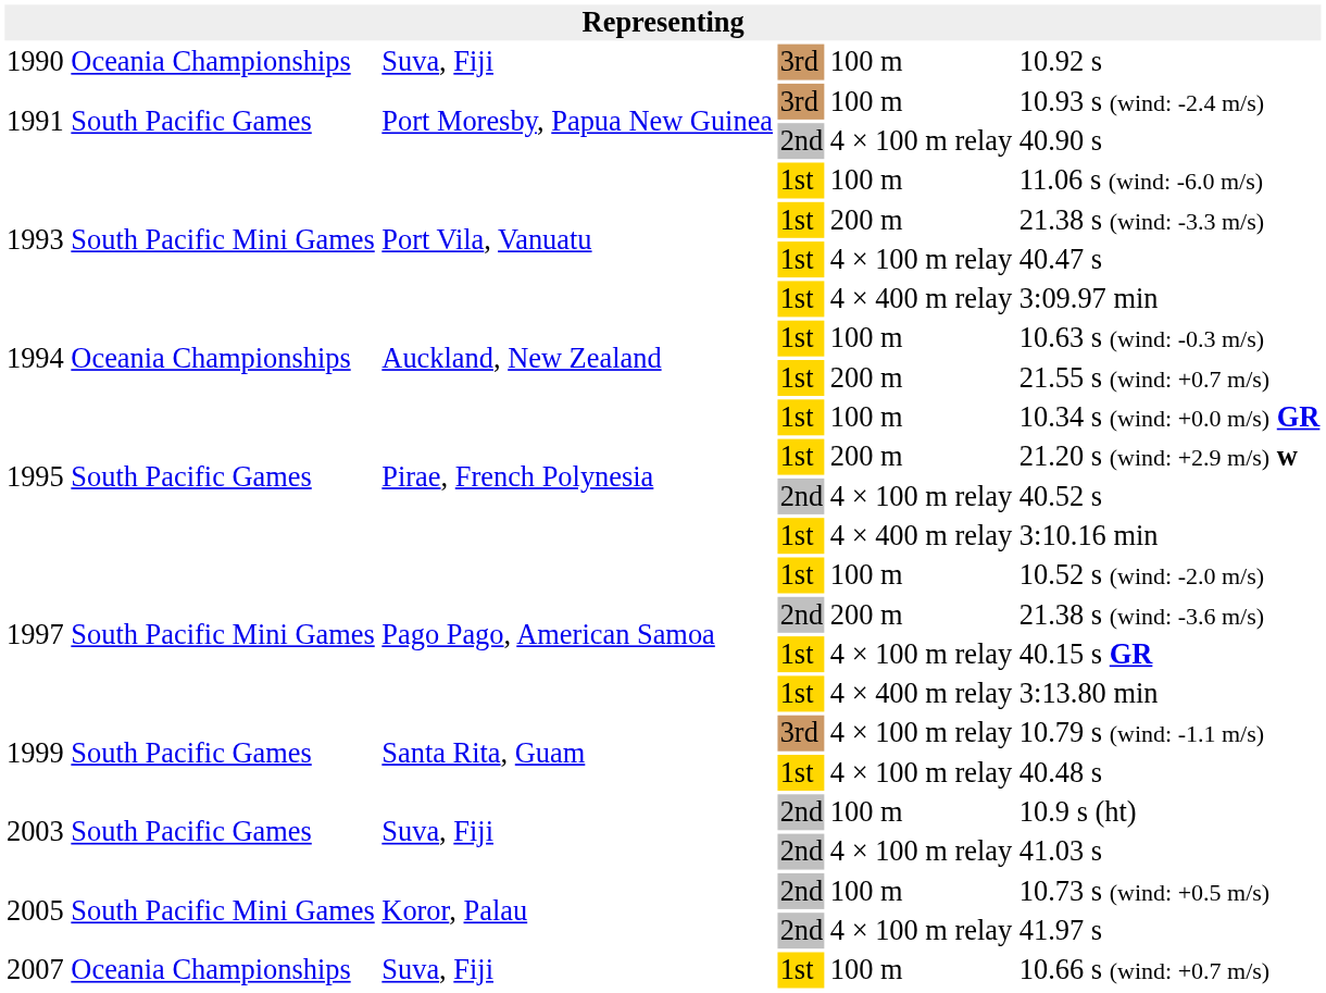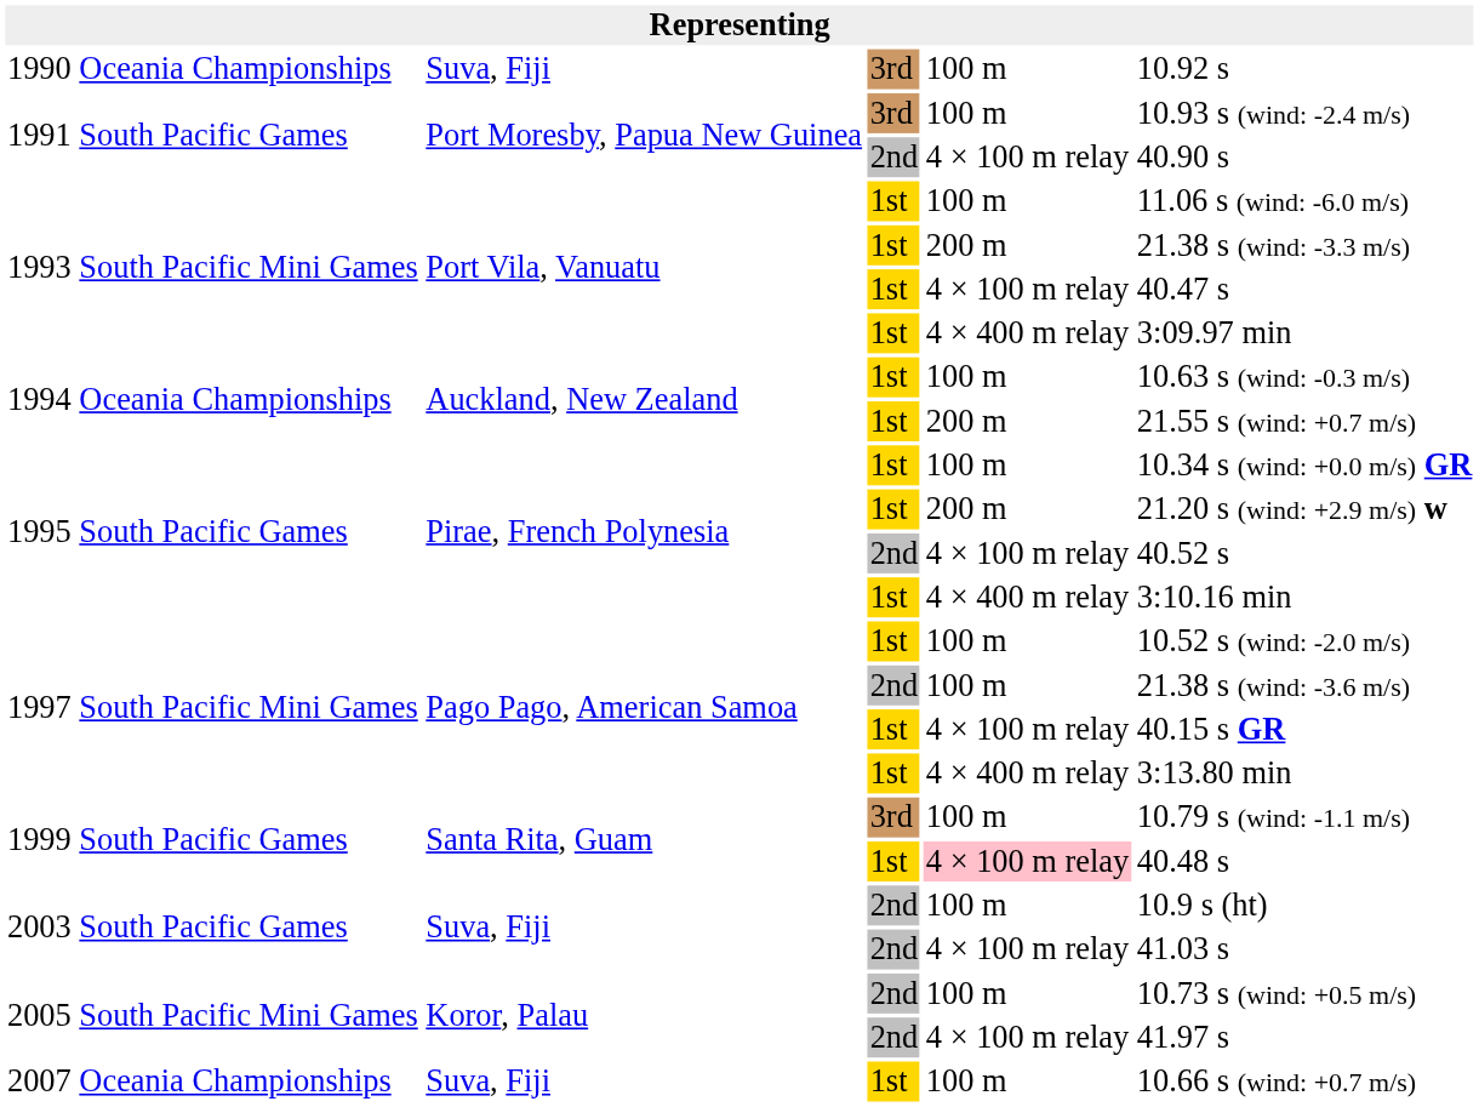 <table>
 <tr>
 <th bgcolor="#eeeeee" colspan="6">Representing </th>
 </tr>
 <tr>
 <td>1990</td>
 <td><a href='#'>Oceania Championships</a></td>
 <td><a href='#'>Suva</a>, <a href='#'>Fiji</a></td>
 <td bgcolor=cc9966>3rd</td>
 <td>100 m</td>
 <td>10.92 s</td>
 </tr>
 <tr>
 <td rowspan=2>1991</td>
 <td rowspan=2><a href='#'>South Pacific Games</a></td>
 <td rowspan=2><a href='#'>Port Moresby</a>, <a href='#'>Papua New Guinea</a></td>
 <td bgcolor=cc9966>3rd</td>
 <td>100 m</td>
 <td>10.93 s <small>(wind: -2.4 m/s)</small></td>
 </tr>
 <tr>
 <td bgcolor=silver>2nd</td>
 <td>4 × 100 m relay</td>
 <td>40.90 s</td>
 </tr>
 <tr>
 <td rowspan=4>1993</td>
 <td rowspan=4><a href='#'>South Pacific Mini Games</a></td>
 <td rowspan=4><a href='#'>Port Vila</a>, <a href='#'>Vanuatu</a></td>
 <td bgcolor=gold>1st</td>
 <td>100 m</td>
 <td>11.06 s <small>(wind: -6.0 m/s)</small></td>
 </tr>
 <tr>
 <td bgcolor=gold>1st</td>
 <td>200 m</td>
 <td>21.38 s <small>(wind: -3.3 m/s)</small></td>
 </tr>
 <tr>
 <td bgcolor=gold>1st</td>
 <td>4 × 100 m relay</td>
 <td>40.47 s</td>
 </tr>
 <tr>
 <td bgcolor=gold>1st</td>
 <td>4 × 400 m relay</td>
 <td>3:09.97 min</td>
 </tr>
 <tr>
 <td rowspan=2>1994</td>
 <td rowspan=2><a href='#'>Oceania Championships</a></td>
 <td rowspan=2><a href='#'>Auckland</a>, <a href='#'>New Zealand</a></td>
 <td bgcolor=gold>1st</td>
 <td>100 m</td>
 <td>10.63 s <small>(wind: -0.3 m/s)</small></td>
 </tr>
 <tr>
 <td bgcolor=gold>1st</td>
 <td>200 m</td>
 <td>21.55 s <small>(wind: +0.7 m/s)</small></td>
 </tr>
 <tr>
 <td rowspan=4>1995</td>
 <td rowspan=4><a href='#'>South Pacific Games</a></td>
 <td rowspan=4><a href='#'>Pirae</a>, <a href='#'>French Polynesia</a></td>
 <td bgcolor=gold>1st</td>
 <td>100 m</td>
 <td>10.34 s <small>(wind: +0.0 m/s)</small> <strong><a href='#'>GR</a></strong></td>
 </tr>
 <tr>
 <td bgcolor=gold>1st</td>
 <td>200 m</td>
 <td>21.20 s <small>(wind: +2.9 m/s)</small> <strong>w</strong></td>
 </tr>
 <tr>
 <td bgcolor=silver>2nd</td>
 <td>4 × 100 m relay</td>
 <td>40.52 s</td>
 </tr>
 <tr>
 <td bgcolor=gold>1st</td>
 <td>4 × 400 m relay</td>
 <td>3:10.16 min</td>
 </tr>
 <tr>
 <td rowspan=4>1997</td>
 <td rowspan=4><a href='#'>South Pacific Mini Games</a></td>
 <td rowspan=4><a href='#'>Pago Pago</a>, <a href='#'>American Samoa</a></td>
 <td bgcolor=gold>1st</td>
 <td>100 m</td>
 <td>10.52 s <small>(wind: -2.0 m/s)</small></td>
 </tr>
 <tr>
 <td bgcolor=silver>2nd</td>
-<td>200 m</td>
+<td>100 m</td>
 <td>21.38 s <small>(wind: -3.6 m/s)</small></td>
 </tr>
 <tr>
 <td bgcolor=gold>1st</td>
 <td>4 × 100 m relay</td>
 <td>40.15 s <strong><a href='#'>GR</a></strong></td>
 </tr>
 <tr>
 <td bgcolor=gold>1st</td>
 <td>4 × 400 m relay</td>
 <td>3:13.80 min</td>
 </tr>
 <tr>
 <td rowspan=2>1999</td>
 <td rowspan=2><a href='#'>South Pacific Games</a></td>
 <td rowspan=2><a href='#'>Santa Rita</a>, <a href='#'>Guam</a></td>
 <td bgcolor=cc9966>3rd</td>
-<td>4 × 100 m relay</td>
+<td>100 m</td>
 <td>10.79 s <small>(wind: -1.1 m/s)</small></td>
 </tr>
 <tr>
 <td bgcolor=gold>1st</td>
-<td>4 × 100 m relay</td>
+<td style="background: pink;">4 × 100 m relay</td>
 <td>40.48 s</td>
 </tr>
 <tr>
 <td rowspan=2>2003</td>
 <td rowspan=2><a href='#'>South Pacific Games</a></td>
 <td rowspan=2><a href='#'>Suva</a>, <a href='#'>Fiji</a></td>
 <td bgcolor=silver>2nd</td>
 <td>100 m</td>
 <td>10.9 s (ht)</td>
 </tr>
 <tr>
 <td bgcolor=silver>2nd</td>
 <td>4 × 100 m relay</td>
 <td>41.03 s</td>
 </tr>
 <tr>
 <td rowspan=2>2005</td>
 <td rowspan=2><a href='#'>South Pacific Mini Games</a></td>
 <td rowspan=2><a href='#'>Koror</a>, <a href='#'>Palau</a></td>
 <td bgcolor=silver>2nd</td>
 <td>100 m</td>
 <td>10.73 s <small>(wind: +0.5 m/s)</small></td>
 </tr>
 <tr>
 <td bgcolor=silver>2nd</td>
 <td>4 × 100 m relay</td>
 <td>41.97 s</td>
 </tr>
 <tr>
 <td>2007</td>
 <td><a href='#'>Oceania Championships</a></td>
 <td><a href='#'>Suva</a>, <a href='#'>Fiji</a></td>
 <td bgcolor=gold>1st</td>
 <td>100 m</td>
 <td>10.66 s <small>(wind: +0.7 m/s)</small></td>
 </tr>
 </table>
